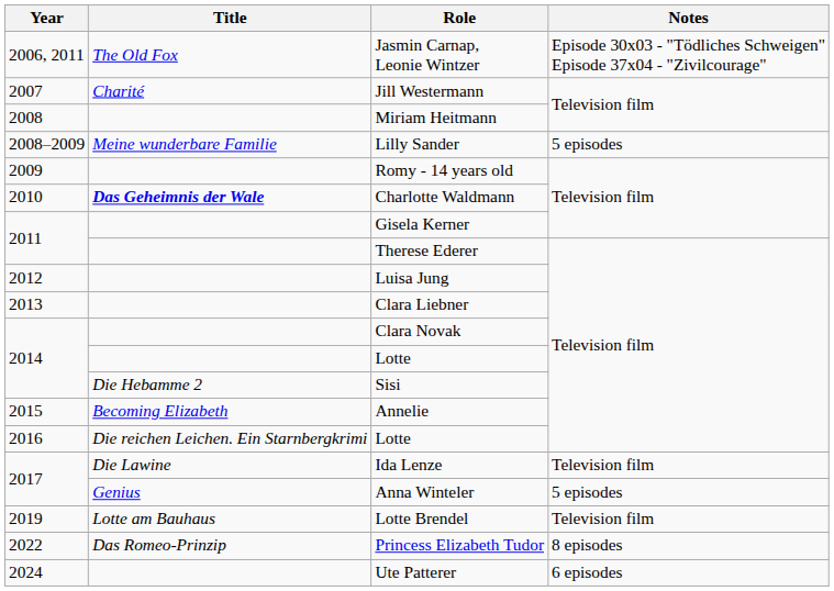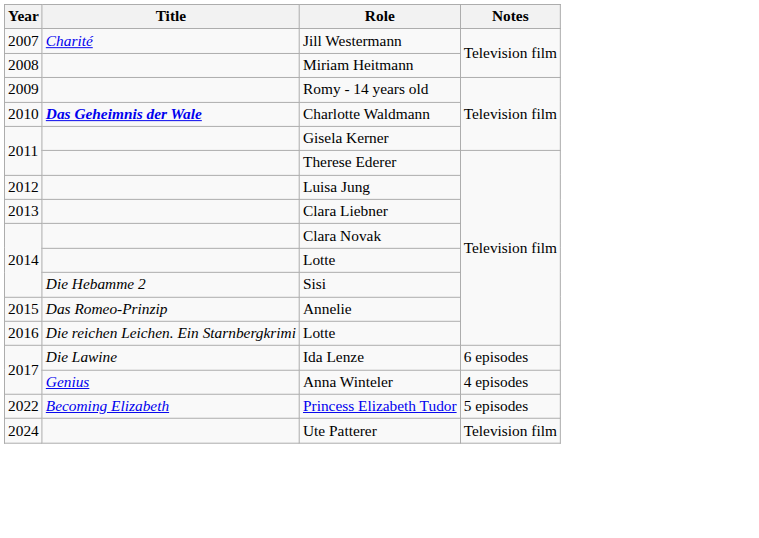 <table class="wikitable">
 <tr>
 <th>Year</th>
 <th>Title</th>
 <th>Role</th>
 <th>Notes</th>
-</tr>
-<tr>
-<td>2006, 2011</td>
-<td><em><a href='#'>The Old Fox</a></em></td>
-<td>Jasmin Carnap,<br>Leonie Wintzer</td>
-<td>Episode 30x03 - "Tödliches Schweigen"<br>Episode 37x04 - "Zivilcourage"</td>
 </tr>
 <tr>
 <td>2007</td>
 <td><em><a href='#'>Charité</a></em></td>
 <td>Jill Westermann</td>
 <td rowspan="2">Television film</td>
 </tr>
 <tr>
 <td>2008</td>
 <td><em></em></td>
 <td>Miriam Heitmann</td>
-</tr>
-<tr>
-<td>2008–2009</td>
-<td><em><a href='#'>Meine wunderbare Familie</a></em></td>
-<td>Lilly Sander</td>
-<td>5 episodes</td>
 </tr>
 <tr>
 <td>2009</td>
 <td><em></em></td>
 <td>Romy - 14 years old</td>
 <td rowspan="3">Television film</td>
 </tr>
 <tr>
 <td>2010</td>
 <td><strong><em><a href='#'>Das Geheimnis der Wale</a></em></strong></td>
 <td>Charlotte Waldmann</td>
 </tr>
 <tr>
 <td rowspan="2">2011</td>
 <td><em></em></td>
 <td>Gisela Kerner</td>
 </tr>
 <tr>
 <td><em></em></td>
 <td>Therese Ederer</td>
 <td rowspan="8">Television film</td>
 </tr>
 <tr>
 <td>2012</td>
 <td><em></em></td>
 <td>Luisa Jung</td>
 </tr>
 <tr>
 <td>2013</td>
 <td><em></em></td>
 <td>Clara Liebner</td>
 </tr>
 <tr>
 <td rowspan="3">2014</td>
 <td><em></em></td>
 <td>Clara Novak</td>
 </tr>
 <tr>
 <td><em></em></td>
 <td>Lotte</td>
 </tr>
 <tr>
 <td><em>Die Hebamme 2</em></td>
 <td>Sisi</td>
 </tr>
 <tr>
 <td>2015</td>
-<td><em><a href='#'>Becoming Elizabeth</a></em></td>
+<td><em>Das Romeo-Prinzip</em></td>
 <td>Annelie</td>
 </tr>
 <tr>
 <td>2016</td>
 <td><em>Die reichen Leichen. Ein Starnbergkrimi</em></td>
 <td>Lotte</td>
 </tr>
 <tr>
 <td rowspan="2">2017</td>
 <td><em>Die Lawine</em></td>
 <td>Ida Lenze</td>
-<td>Television film</td>
+<td>6 episodes</td>
 </tr>
 <tr>
 <td><em><a href='#'>Genius</a></em></td>
 <td>Anna Winteler</td>
-<td>5 episodes</td>
-</tr>
-<tr>
-<td>2019</td>
-<td><em>Lotte am Bauhaus</em></td>
-<td>Lotte Brendel</td>
-<td>Television film</td>
+<td>4 episodes</td>
 </tr>
 <tr>
 <td>2022</td>
-<td><em>Das Romeo-Prinzip</em></td>
+<td><em><a href='#'>Becoming Elizabeth</a></em></td>
 <td><a href='#'>Princess Elizabeth Tudor</a></td>
-<td>8 episodes</td>
+<td>5 episodes</td>
 </tr>
 <tr>
 <td>2024</td>
 <td></td>
 <td>Ute Patterer</td>
-<td>6 episodes</td>
+<td>Television film</td>
 </tr>
 </table>
